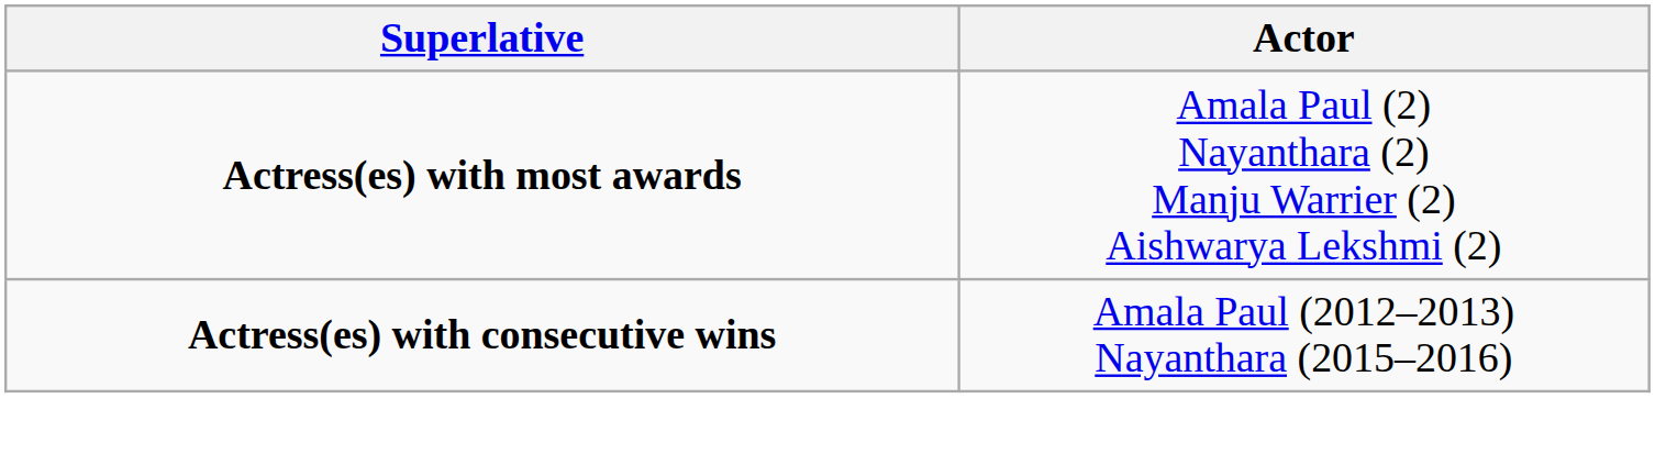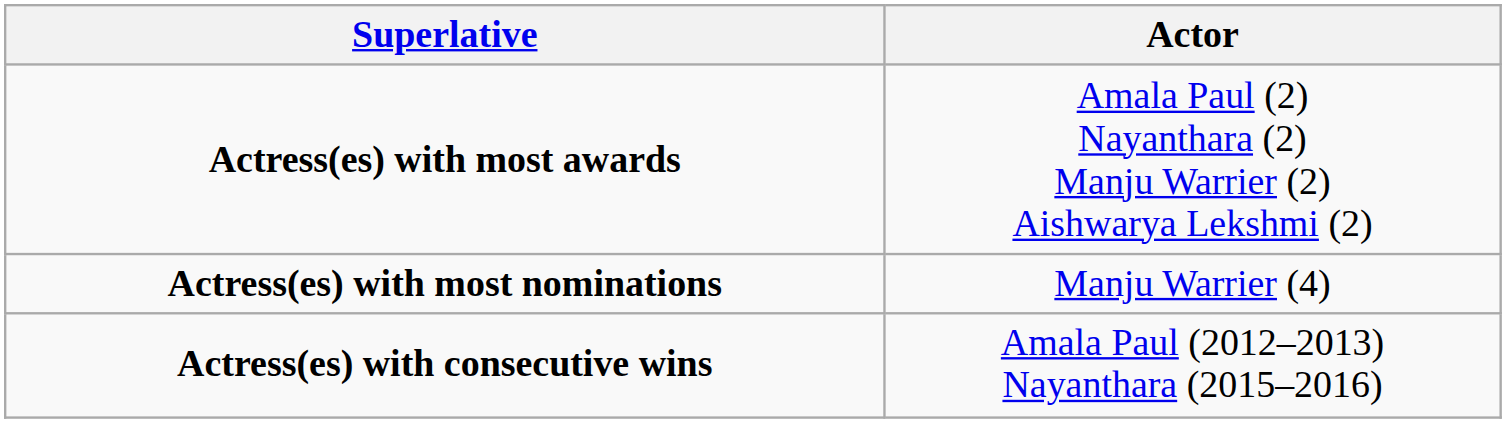 <table class="wikitable" width=50%>
 <tr>
 <th><a href='#'>Superlative</a></th>
 <th>Actor</th>
 </tr>
 <tr style="text-align:center">
 <td><strong>Actress(es) with most awards</strong></td>
 <td><a href='#'>Amala Paul</a> (2)<br><a href='#'>Nayanthara</a> (2)<br><a href='#'>Manju Warrier</a> (2)<br><a href='#'>Aishwarya Lekshmi</a> (2)</td>
 </tr>
 <tr style="text-align:center">
+<td><strong>Actress(es) with most nominations</strong></td>
+<td><a href='#'>Manju Warrier</a> (4)</td>
+</tr>
+<tr style="text-align:center">
 <td><strong>Actress(es) with consecutive wins</strong></td>
 <td><a href='#'>Amala Paul</a> (2012–2013)<br><a href='#'>Nayanthara</a> (2015–2016)</td>
 </tr>
 </table>
